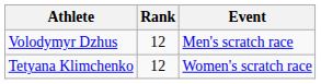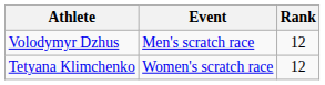 <table class="wikitable" style="font-size:90%">
 <tr>
 <th>Athlete</th>
+<th>Event</th>
 <th>Rank</th>
-<th>Event</th>
 </tr>
 <tr align=center>
 <td align=left><a href='#'>Volodymyr Dzhus</a></td>
+<td align=left><a href='#'>Men's scratch race</a></td>
 <td>12</td>
-<td align=left><a href='#'>Men's scratch race</a></td>
 </tr>
 <tr align=center>
 <td align=left><a href='#'>Tetyana Klimchenko</a></td>
+<td align=left><a href='#'>Women's scratch race</a></td>
 <td>12</td>
-<td align=left><a href='#'>Women's scratch race</a></td>
 </tr>
 </table>
